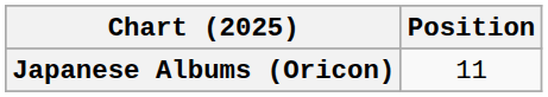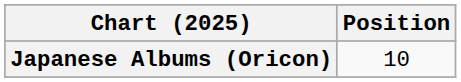 <table class="wikitable plainrowheaders" style="text-align:center">
 <tr>
 <th scope="col">Chart (2025)</th>
 <th scope="col">Position</th>
 </tr>
 <tr>
 <th scope="row">Japanese Albums (Oricon)</th>
-<td>11</td>
+<td>10</td>
 </tr>
 </table>
